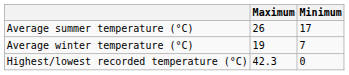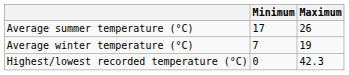 <table class="wikitable">
 <tr>
 <th></th>
+<th>Minimum</th>
 <th>Maximum</th>
-<th>Minimum</th>
 </tr>
 <tr>
 <td>Average summer temperature (°C)</td>
+<td>17</td>
 <td>26</td>
-<td>17</td>
 </tr>
 <tr>
 <td>Average winter temperature (°C)</td>
+<td>7</td>
 <td>19</td>
-<td>7</td>
 </tr>
 <tr>
 <td>Highest/lowest recorded temperature (°C)</td>
+<td>0</td>
 <td>42.3</td>
-<td>0</td>
 </tr>
 </table>
